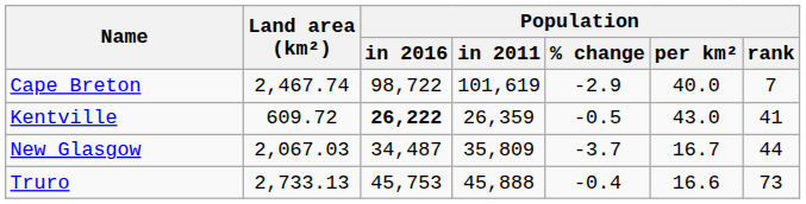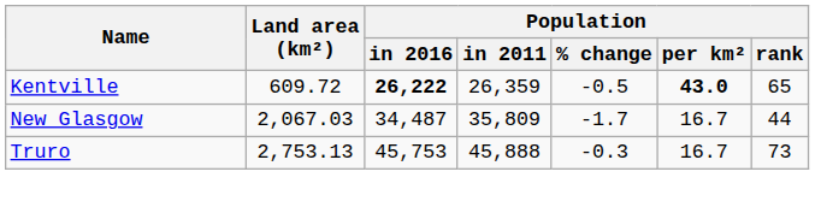 <table class="wikitable" style="text-align:center;">
 <tr>
 <th rowspan="2" width="150px">Name</th>
 <th rowspan="2">Land area<br>(km²)</th>
 <th colspan="5">Population</th>
 </tr>
 <tr>
 <th>in 2016</th>
 <th>in 2011</th>
 <th>% change</th>
 <th>per km²</th>
 <th>rank</th>
 </tr>
 <tr>
-<td align="left"><a href='#'>Cape Breton</a></td>
-<td>2,467.74</td>
-<td>98,722</td>
-<td>101,619</td>
-<td>-2.9</td>
-<td>40.0</td>
-<td>7</td>
-</tr>
-<tr>
 <td align="left"><a href='#'>Kentville</a></td>
 <td>609.72</td>
 <td><strong>26,222</strong></td>
 <td>26,359</td>
 <td>-0.5</td>
-<td>43.0</td>
-<td>41</td>
+<td><strong>43.0</strong></td>
+<td>65</td>
 </tr>
 <tr>
 <td align="left"><a href='#'>New Glasgow</a></td>
 <td>2,067.03</td>
 <td>34,487</td>
 <td>35,809</td>
-<td>-3.7</td>
+<td>-1.7</td>
 <td>16.7</td>
 <td>44</td>
 </tr>
 <tr>
 <td align="left"><a href='#'>Truro</a></td>
-<td>2,733.13</td>
+<td>2,753.13</td>
 <td>45,753</td>
 <td>45,888</td>
-<td>-0.4</td>
-<td>16.6</td>
+<td>-0.3</td>
+<td>16.7</td>
 <td>73</td>
 </tr>
 </table>
